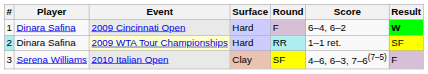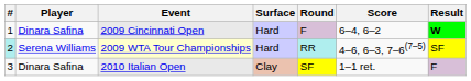 <table class="wikitable sortable">
 <tr>
 <th>#</th>
 <th>Player</th>
 <th>Event</th>
 <th>Surface</th>
 <th>Round</th>
 <th>Score</th>
 <th>Result</th>
 </tr>
 <tr>
 <td>1</td>
 <td> <a href='#'>Dinara Safina</a></td>
 <td bgcolor=e9e9e9><a href='#'>2009 Cincinnati Open</a></td>
 <td bgcolor=CCCCFF>Hard</td>
 <td bgcolor=thistle>F</td>
 <td>6–4, 6–2</td>
 <td bgcolor="lime"><strong>W</strong></td>
 </tr>
 <tr>
 <td style="background: paleturquoise;">2</td>
-<td> Dinara Safina</td>
+<td> <a href='#'>Serena Williams</a></td>
 <td bgcolor=ffffcc><a href='#'>2009 WTA Tour Championships</a></td>
 <td bgcolor=CCCCFF>Hard</td>
 <td bgcolor=afeeee>RR</td>
-<td>1–1 ret.</td>
+<td>4–6, 6–3, 7–6<sup>(7–5)</sup></td>
 <td bgcolor="yellow">SF</td>
 </tr>
 <tr>
 <td>3</td>
-<td> <a href='#'>Serena Williams</a></td>
+<td> Dinara Safina</td>
 <td bgcolor=e9e9e9><a href='#'>2010 Italian Open</a></td>
 <td bgcolor=EBC2AF>Clay</td>
 <td bgcolor=yellow>SF</td>
-<td>4–6, 6–3, 7–6<sup>(7–5)</sup></td>
+<td>1–1 ret.</td>
 <td bgcolor="thistle">F</td>
 </tr>
 </table>
